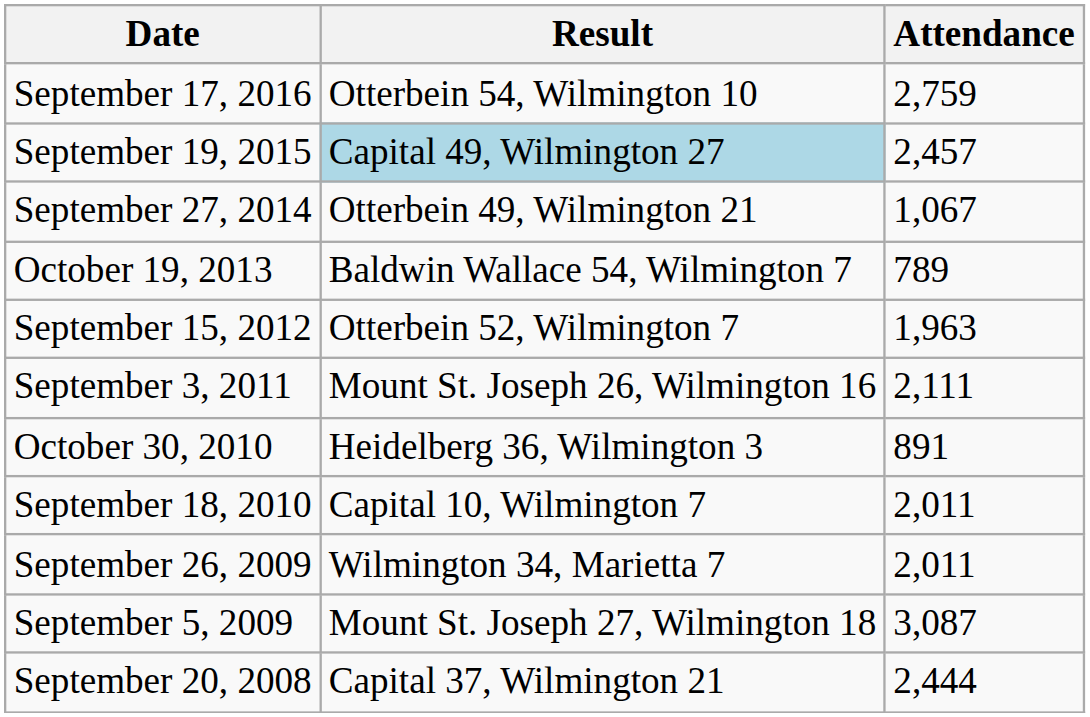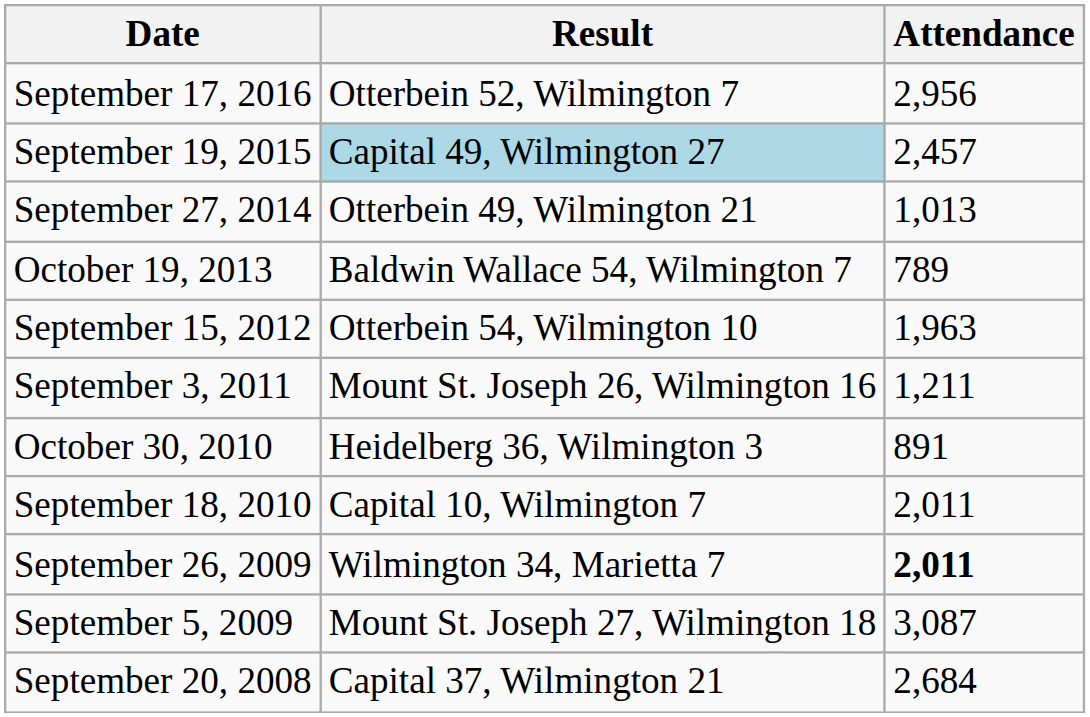 <table class=wikitable>
 <tr>
 <th>Date</th>
 <th>Result</th>
 <th>Attendance</th>
 </tr>
 <tr>
 <td>September 17, 2016</td>
-<td>Otterbein 54, Wilmington 10</td>
-<td>2,759</td>
+<td>Otterbein 52, Wilmington 7</td>
+<td>2,956</td>
 </tr>
 <tr>
 <td>September 19, 2015</td>
 <td style="background: lightblue;">Capital 49, Wilmington 27</td>
 <td>2,457</td>
 </tr>
 <tr>
 <td>September 27, 2014</td>
 <td>Otterbein 49, Wilmington 21</td>
-<td>1,067</td>
+<td>1,013</td>
 </tr>
 <tr>
 <td>October 19, 2013</td>
 <td>Baldwin Wallace 54, Wilmington 7</td>
 <td>789</td>
 </tr>
 <tr>
 <td>September 15, 2012</td>
-<td>Otterbein 52, Wilmington 7</td>
+<td>Otterbein 54, Wilmington 10</td>
 <td>1,963</td>
 </tr>
 <tr>
 <td>September 3, 2011</td>
 <td>Mount St. Joseph 26, Wilmington 16</td>
-<td>2,111</td>
+<td>1,211</td>
 </tr>
 <tr>
 <td>October 30, 2010</td>
 <td>Heidelberg 36, Wilmington 3</td>
 <td>891</td>
 </tr>
 <tr>
 <td>September 18, 2010</td>
 <td>Capital 10, Wilmington 7</td>
 <td>2,011</td>
 </tr>
 <tr>
 <td>September 26, 2009</td>
 <td>Wilmington 34, Marietta 7</td>
-<td>2,011</td>
+<td><strong>2,011</strong></td>
 </tr>
 <tr>
 <td>September 5, 2009</td>
 <td>Mount St. Joseph 27, Wilmington 18</td>
 <td>3,087</td>
 </tr>
 <tr>
 <td>September 20, 2008</td>
 <td>Capital 37, Wilmington 21</td>
-<td>2,444</td>
+<td>2,684</td>
 </tr>
 <tr>
 </tr>
 </table>
